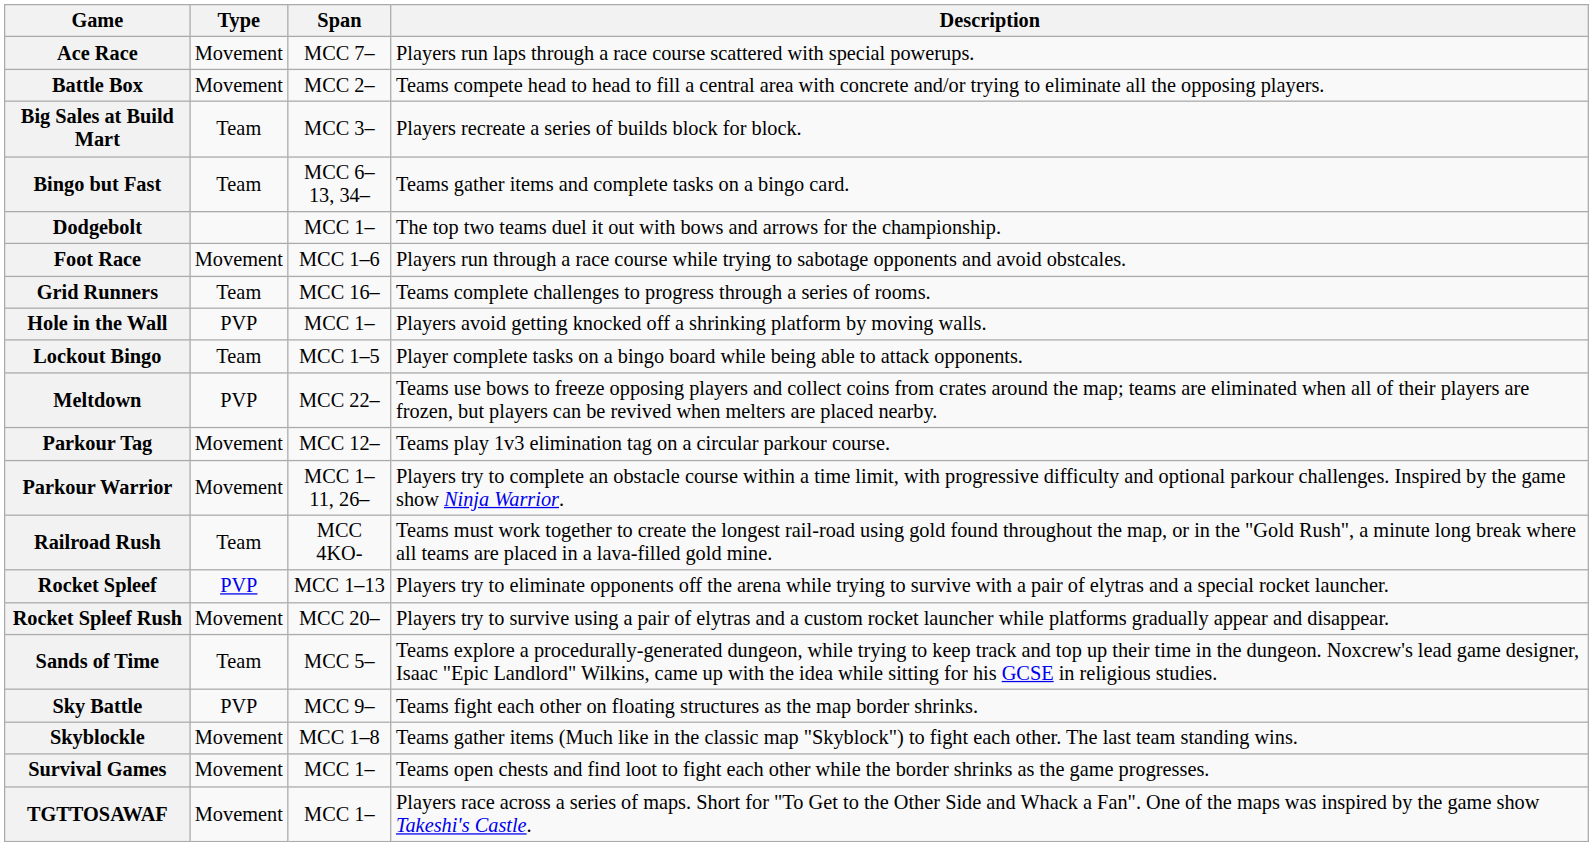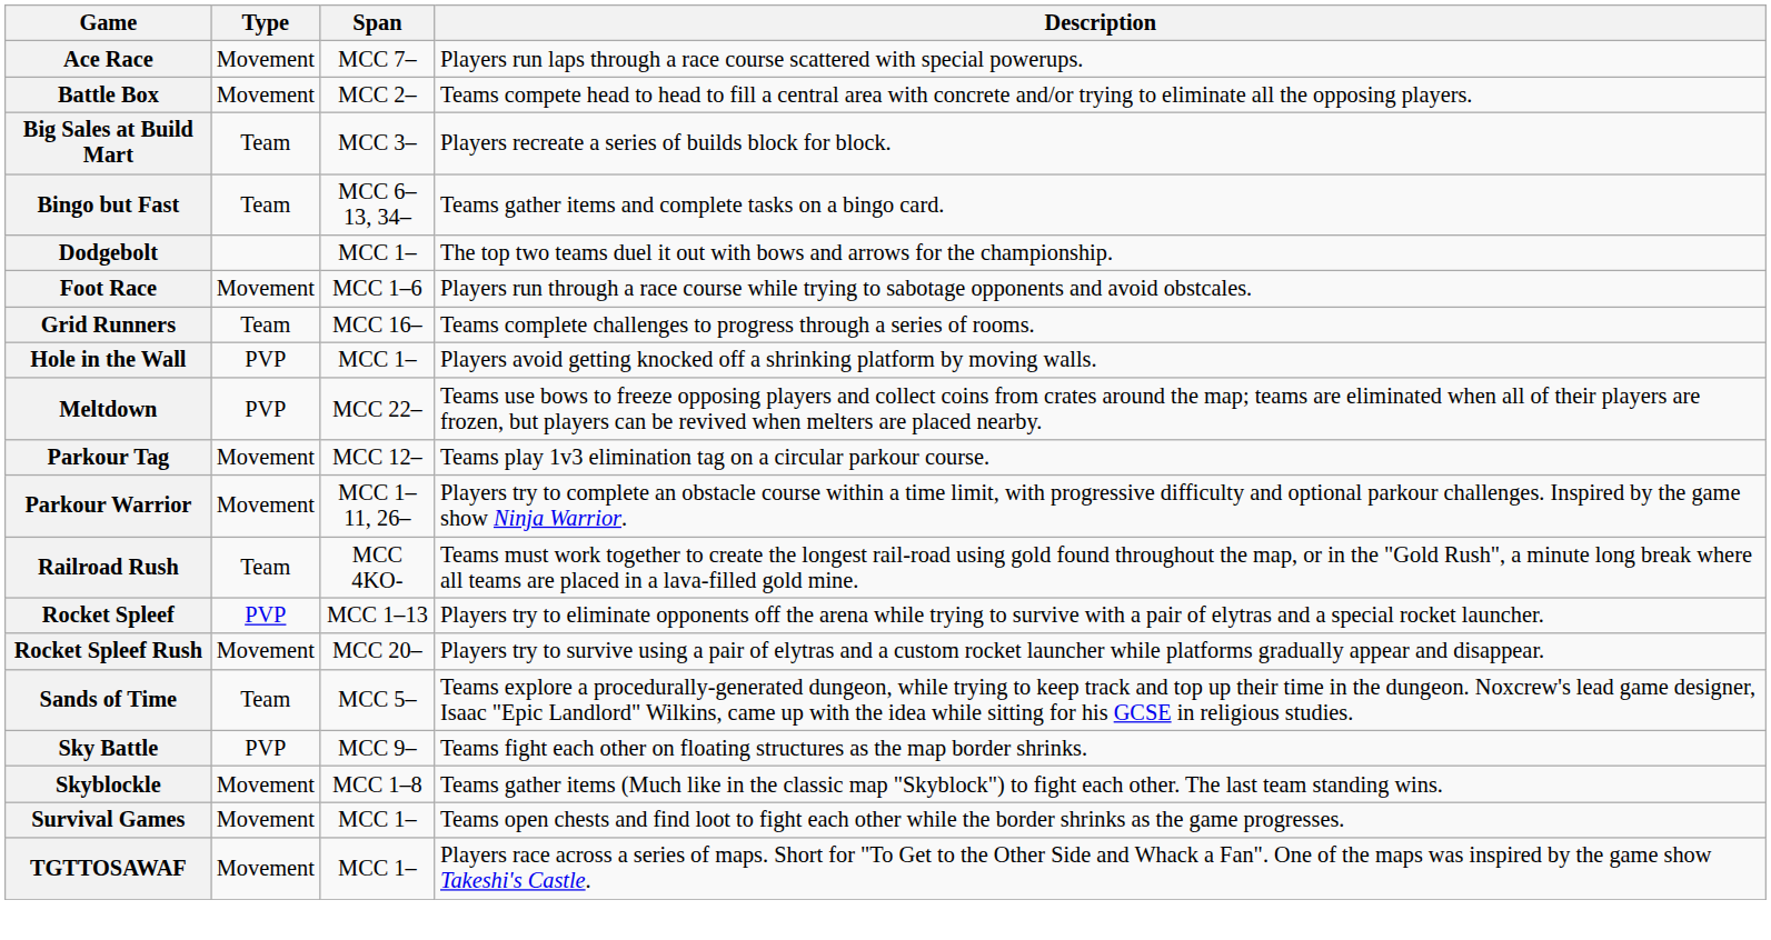 <table + class="sortable wikitable  mw-collapsible">
 <tr>
 <th>Game</th>
 <th>Type</th>
 <th>Span</th>
 <th class="unsortable">Description</th>
 </tr>
 <tr>
 <th>Ace Race</th>
 <td style="text-align: center;">Movement</td>
 <td style="text-align: center;">MCC 7–</td>
 <td>Players run laps through a race course scattered with special powerups.</td>
 </tr>
 <tr>
 <th>Battle Box</th>
 <td style="text-align: center;">Movement</td>
 <td style="text-align: center;">MCC 2–</td>
 <td>Teams compete head to head to fill a central area with concrete and/or trying to eliminate all the opposing players.</td>
 </tr>
 <tr>
 <th>Big Sales at Build Mart</th>
 <td style="text-align: center;">Team</td>
 <td style="text-align: center;">MCC 3–</td>
 <td>Players recreate a series of builds block for block.</td>
 </tr>
 <tr>
 <th>Bingo but Fast</th>
 <td style="text-align: center;">Team</td>
 <td style="text-align: center;">MCC 6–13, 34–</td>
 <td>Teams gather items and complete tasks on a bingo card.</td>
 </tr>
 <tr>
 <th>Dodgebolt</th>
 <td></td>
 <td style="text-align: center;">MCC 1–</td>
 <td>The top two teams duel it out with bows and arrows for the championship.</td>
 </tr>
 <tr>
 <th>Foot Race</th>
 <td style="text-align: center;">Movement</td>
 <td style="text-align: center;">MCC 1–6</td>
 <td>Players run through a race course while trying to sabotage opponents and avoid obstcales.</td>
 </tr>
 <tr>
 <th>Grid Runners</th>
 <td style="text-align: center;">Team</td>
 <td style="text-align: center;">MCC 16–</td>
 <td>Teams complete challenges to progress through a series of rooms.</td>
 </tr>
 <tr>
 <th>Hole in the Wall</th>
 <td style="text-align: center;">PVP</td>
 <td style="text-align: center;">MCC 1–</td>
 <td>Players avoid getting knocked off a shrinking platform by moving walls.</td>
-</tr>
-<tr>
-<th>Lockout Bingo</th>
-<td style="text-align: center;">Team</td>
-<td style="text-align: center;">MCC 1–5</td>
-<td>Player complete tasks on a bingo board while being able to attack opponents.</td>
 </tr>
 <tr>
 <th>Meltdown</th>
 <td style="text-align: center;">PVP</td>
 <td style="text-align: center;">MCC 22–</td>
 <td>Teams use bows to freeze opposing players and collect coins from crates around the map; teams are eliminated when all of their players are frozen, but players can be revived when melters are placed nearby.</td>
 </tr>
 <tr>
 <th>Parkour Tag</th>
 <td style="text-align: center;">Movement</td>
 <td style="text-align: center;">MCC 12–</td>
 <td>Teams play 1v3 elimination tag on a circular parkour course.</td>
 </tr>
 <tr>
 <th>Parkour Warrior</th>
 <td style="text-align: center;">Movement</td>
 <td style="text-align: center;">MCC 1–11, 26–</td>
 <td>Players try to complete an obstacle course within a time limit, with progressive difficulty and optional parkour challenges. Inspired by the game show <em><a href='#'>Ninja Warrior</a></em>.</td>
 </tr>
 <tr>
 <th>Railroad Rush</th>
 <td style="text-align: center;">Team</td>
 <td style="text-align: center;">MCC 4KO-</td>
 <td>Teams must work together to create the longest rail-road using gold found throughout the map, or in the "Gold Rush", a minute long break where all teams are placed in a lava-filled gold mine.</td>
 </tr>
 <tr>
 <th>Rocket Spleef</th>
 <td style="text-align: center;"><a href='#'>PVP</a></td>
 <td style="text-align: center;">MCC 1–13</td>
 <td>Players try to eliminate opponents off the arena while trying to survive with a pair of elytras and a special rocket launcher.</td>
 </tr>
 <tr>
 <th>Rocket Spleef Rush</th>
 <td style="text-align: center;">Movement</td>
 <td style="text-align: center;">MCC 20–</td>
 <td>Players try to survive using a pair of elytras and a custom rocket launcher while platforms gradually appear and disappear.</td>
 </tr>
 <tr>
 <th>Sands of Time</th>
 <td style="text-align: center;">Team</td>
 <td style="text-align: center;">MCC 5–</td>
 <td>Teams explore a procedurally-generated dungeon, while trying to keep track and top up their time in the dungeon. Noxcrew's lead game designer, Isaac "Epic Landlord" Wilkins, came up with the idea while sitting for his <a href='#'>GCSE</a> in religious studies.</td>
 </tr>
 <tr>
 <th>Sky Battle</th>
 <td style="text-align: center;">PVP</td>
 <td style="text-align: center;">MCC 9–</td>
 <td>Teams fight each other on floating structures as the map border shrinks.</td>
 </tr>
 <tr>
 <th>Skyblockle</th>
 <td style="text-align: center;">Movement</td>
 <td style="text-align: center;">MCC 1–8</td>
 <td>Teams gather items (Much like in the classic map "Skyblock") to fight each other. The last team standing wins.</td>
 </tr>
 <tr>
 <th>Survival Games</th>
 <td style="text-align: center;">Movement</td>
 <td style="text-align: center;">MCC 1–</td>
 <td>Teams open chests and find loot to fight each other while the border shrinks as the game progresses.</td>
 </tr>
 <tr>
 <th>TGTTOSAWAF</th>
 <td style="text-align: center;">Movement</td>
 <td style="text-align: center;">MCC 1–</td>
 <td>Players race across a series of maps. Short for "To Get to the Other Side and Whack a Fan". One of the maps was inspired by the game show <em><a href='#'>Takeshi's Castle</a></em>.</td>
 </tr>
 </table>
